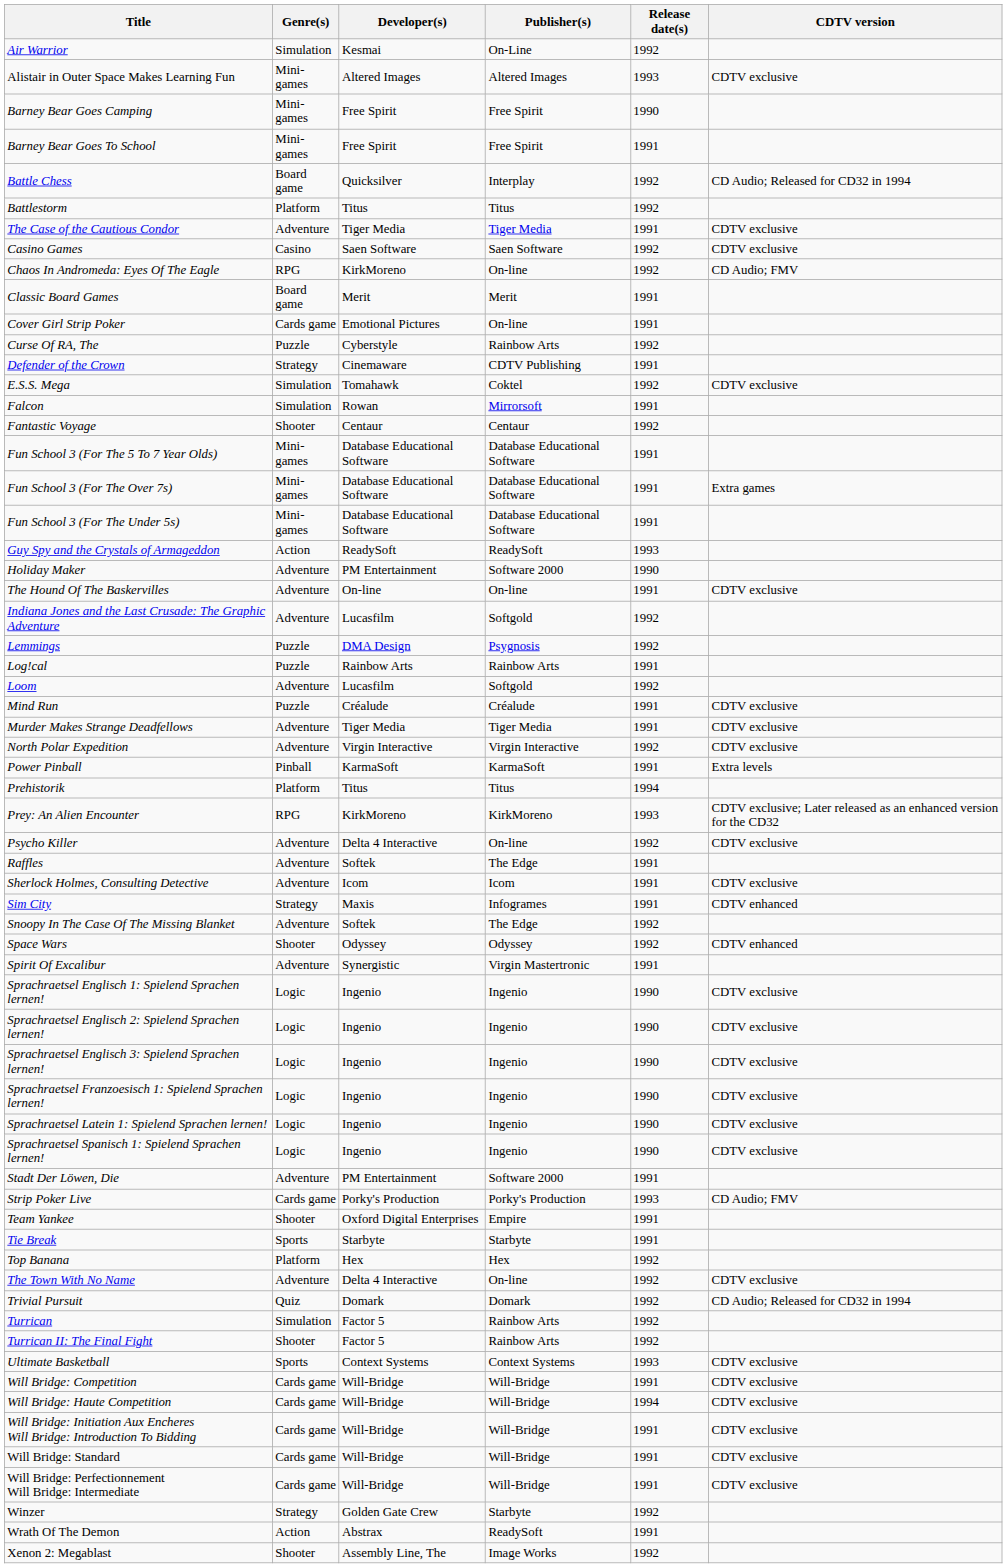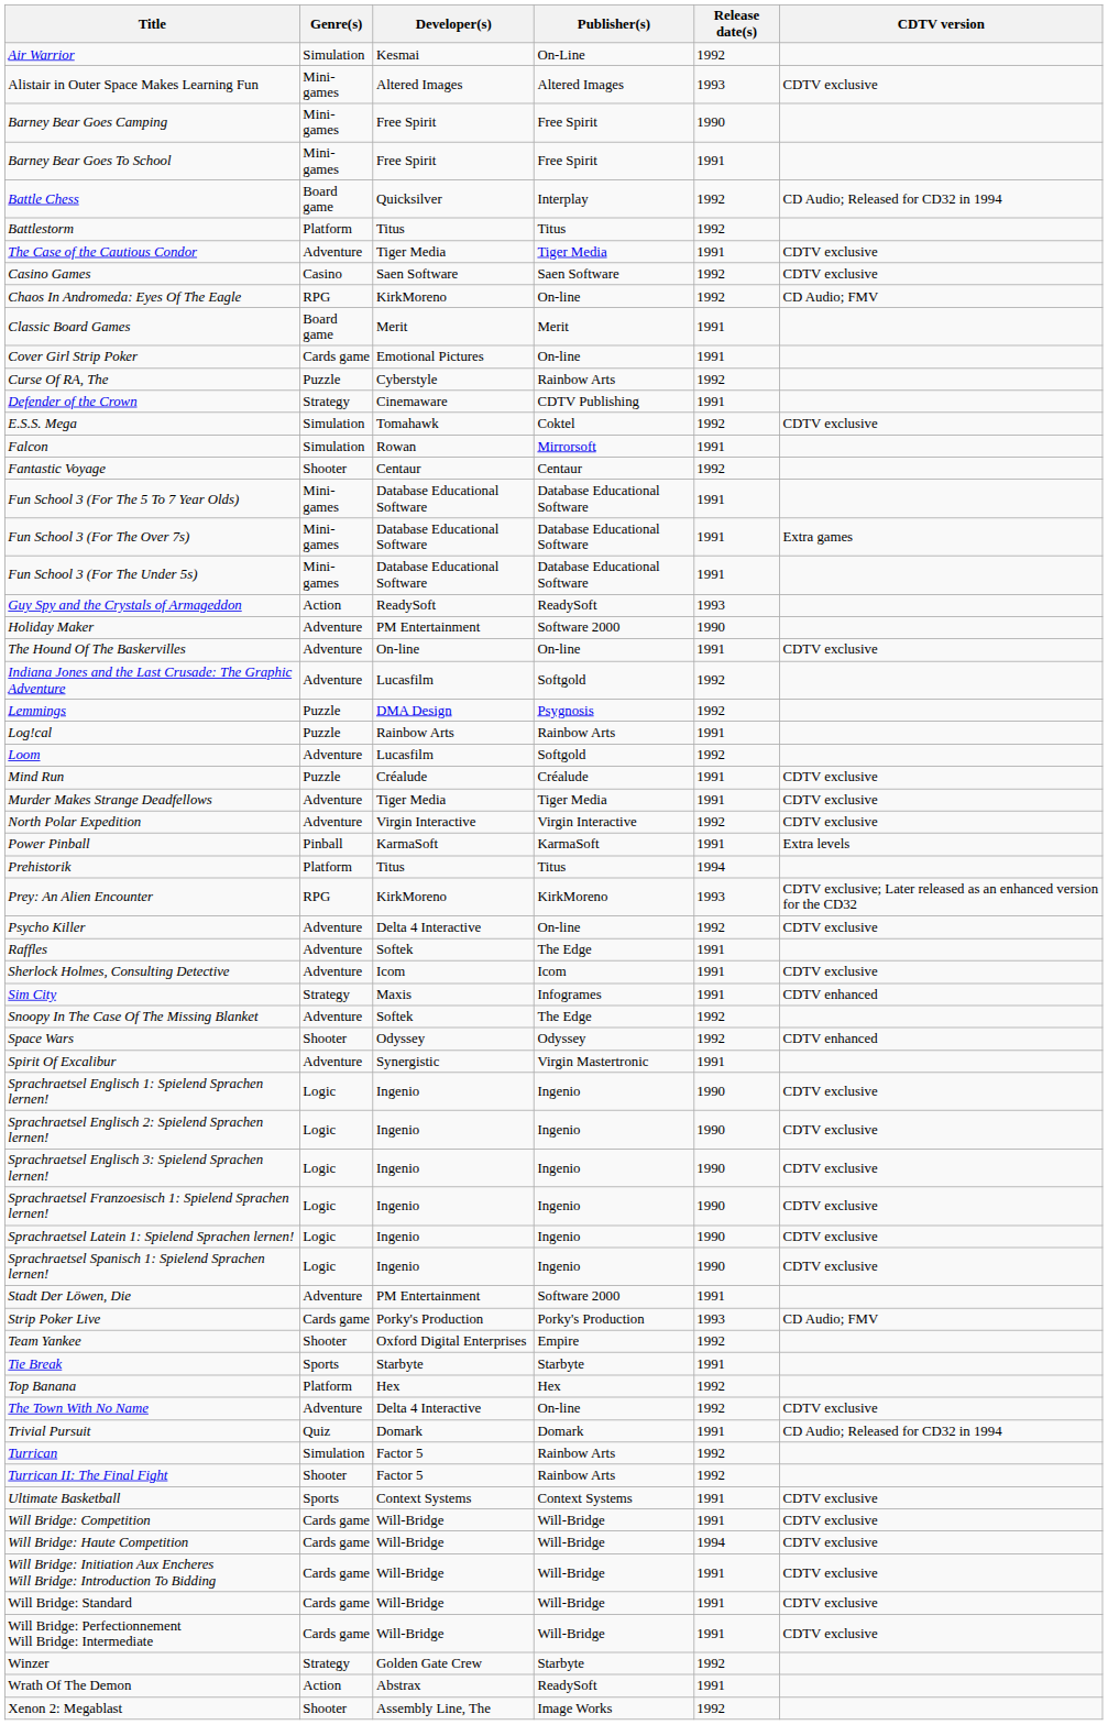 <table class="wikitable sortable" id="gamelist" width="auto">
 <tr>
 <th rowspan="1">Title</th>
 <th rowspan="1">Genre(s)</th>
 <th rowspan="1">Developer(s)</th>
 <th rowspan="1">Publisher(s)</th>
 <th rowspan="1">Release date(s)</th>
 <th>CDTV version</th>
 </tr>
 <tr>
 <td id="A" style="text-align: left;"><em><a href='#'>Air Warrior</a></em></td>
 <td>Simulation</td>
 <td>Kesmai</td>
 <td>On-Line</td>
 <td>1992</td>
 <td></td>
 </tr>
 <tr>
 <td>Alistair in Outer Space Makes Learning Fun</td>
 <td>Mini-games</td>
 <td>Altered Images</td>
 <td>Altered Images</td>
 <td>1993</td>
 <td>CDTV exclusive</td>
 </tr>
 <tr>
 <td id="B" style="text-align: left;"><em>Barney Bear Goes Camping</em></td>
 <td>Mini-games</td>
 <td>Free Spirit</td>
 <td>Free Spirit</td>
 <td>1990</td>
 <td></td>
 </tr>
 <tr>
 <td><em>Barney Bear Goes To School</em></td>
 <td>Mini-games</td>
 <td>Free Spirit</td>
 <td>Free Spirit</td>
 <td>1991</td>
 <td></td>
 </tr>
 <tr>
 <td><em><a href='#'>Battle Chess</a></em></td>
 <td>Board game</td>
 <td>Quicksilver</td>
 <td>Interplay</td>
 <td>1992</td>
 <td>CD Audio; Released for CD32 in 1994</td>
 </tr>
 <tr>
 <td><em>Battlestorm</em></td>
 <td>Platform</td>
 <td>Titus</td>
 <td>Titus</td>
 <td>1992</td>
 <td></td>
 </tr>
 <tr>
 <td id="C" style="text-align: left;"><em><a href='#'>The Case of the Cautious Condor</a></em></td>
 <td>Adventure</td>
 <td>Tiger Media</td>
 <td><a href='#'>Tiger Media</a></td>
 <td>1991</td>
 <td>CDTV exclusive</td>
 </tr>
 <tr>
 <td><em>Casino Games</em></td>
 <td>Casino</td>
 <td>Saen Software</td>
 <td>Saen Software</td>
 <td>1992</td>
 <td>CDTV exclusive</td>
 </tr>
 <tr>
 <td><em>Chaos In Andromeda: Eyes Of The Eagle</em></td>
 <td>RPG</td>
 <td>KirkMoreno</td>
 <td>On-line</td>
 <td>1992</td>
 <td>CD Audio; FMV</td>
 </tr>
 <tr>
 <td><em>Classic Board Games</em></td>
 <td>Board game</td>
 <td>Merit</td>
 <td>Merit</td>
 <td>1991</td>
 <td></td>
 </tr>
 <tr>
 <td><em>Cover Girl Strip Poker</em></td>
 <td>Cards game</td>
 <td>Emotional Pictures</td>
 <td>On-line</td>
 <td>1991</td>
 <td></td>
 </tr>
 <tr>
 <td><em>Curse Of RA, The</em></td>
 <td>Puzzle</td>
 <td>Cyberstyle</td>
 <td>Rainbow Arts</td>
 <td>1992</td>
 <td></td>
 </tr>
 <tr>
 <td id="D" style="text-align: left;"><em><a href='#'>Defender of the Crown</a></em></td>
 <td>Strategy</td>
 <td>Cinemaware</td>
 <td>CDTV Publishing</td>
 <td>1991</td>
 <td></td>
 </tr>
 <tr>
 <td id="E" style="text-align: left;"><em>E.S.S. Mega</em></td>
 <td>Simulation</td>
 <td>Tomahawk</td>
 <td>Coktel</td>
 <td>1992</td>
 <td>CDTV exclusive</td>
 </tr>
 <tr>
 <td id="F" style="text-align: left;"><em>Falcon</em></td>
 <td>Simulation</td>
 <td>Rowan</td>
 <td><a href='#'>Mirrorsoft</a></td>
 <td>1991</td>
 <td></td>
 </tr>
 <tr>
 <td><em>Fantastic Voyage</em></td>
 <td>Shooter</td>
 <td>Centaur</td>
 <td>Centaur</td>
 <td>1992</td>
 <td></td>
 </tr>
 <tr>
 <td><em>Fun School 3 (For The 5 To 7 Year Olds)</em></td>
 <td>Mini-games</td>
 <td>Database Educational Software</td>
 <td>Database Educational Software</td>
 <td>1991</td>
 <td></td>
 </tr>
 <tr>
 <td><em>Fun School 3 (For The Over 7s)</em></td>
 <td>Mini-games</td>
 <td>Database Educational Software</td>
 <td>Database Educational Software</td>
 <td>1991</td>
 <td>Extra games</td>
 </tr>
 <tr>
 <td><em>Fun School 3 (For The Under 5s)</em></td>
 <td>Mini-games</td>
 <td>Database Educational Software</td>
 <td>Database Educational Software</td>
 <td>1991</td>
 <td></td>
 </tr>
 <tr>
 <td id="G" style="text-align: left;"><em><a href='#'>Guy Spy and the Crystals of Armageddon</a></em></td>
 <td>Action</td>
 <td>ReadySoft</td>
 <td>ReadySoft</td>
 <td>1993</td>
 <td></td>
 </tr>
 <tr>
 <td id="H" style="text-align: left;"><em>Holiday Maker</em></td>
 <td>Adventure</td>
 <td>PM Entertainment</td>
 <td>Software 2000</td>
 <td>1990</td>
 <td></td>
 </tr>
 <tr>
 <td><em>The Hound Of The Baskervilles</em></td>
 <td>Adventure</td>
 <td>On-line</td>
 <td>On-line</td>
 <td>1991</td>
 <td>CDTV exclusive</td>
 </tr>
 <tr>
 <td id="I" style="text-align: left;"><em><a href='#'>Indiana Jones and the Last Crusade: The Graphic Adventure</a></em></td>
 <td>Adventure</td>
 <td>Lucasfilm</td>
 <td>Softgold</td>
 <td>1992</td>
 <td></td>
 </tr>
 <tr>
 <td id="L" style="text-align: left;"><em><a href='#'>Lemmings</a></em></td>
 <td>Puzzle</td>
 <td><a href='#'>DMA Design</a></td>
 <td><a href='#'>Psygnosis</a></td>
 <td>1992</td>
 <td></td>
 </tr>
 <tr>
 <td><em>Log!cal</em></td>
 <td>Puzzle</td>
 <td>Rainbow Arts</td>
 <td>Rainbow Arts</td>
 <td>1991</td>
 <td></td>
 </tr>
 <tr>
 <td><em><a href='#'>Loom</a></em></td>
 <td>Adventure</td>
 <td>Lucasfilm</td>
 <td>Softgold</td>
 <td>1992</td>
 <td></td>
 </tr>
 <tr>
 <td id="M" style="text-align: left;"><em>Mind Run</em></td>
 <td>Puzzle</td>
 <td>Créalude</td>
 <td>Créalude</td>
 <td>1991</td>
 <td>CDTV exclusive</td>
 </tr>
 <tr>
 <td><em>Murder Makes Strange Deadfellows</em></td>
 <td>Adventure</td>
 <td>Tiger Media</td>
 <td>Tiger Media</td>
 <td>1991</td>
 <td>CDTV exclusive</td>
 </tr>
 <tr>
 <td id="N" style="text-align: left;"><em>North Polar Expedition</em></td>
 <td>Adventure</td>
 <td>Virgin Interactive</td>
 <td>Virgin Interactive</td>
 <td>1992</td>
 <td>CDTV exclusive</td>
 </tr>
 <tr>
 <td id="P" style="text-align: left;"><em>Power Pinball</em></td>
 <td>Pinball</td>
 <td>KarmaSoft</td>
 <td>KarmaSoft</td>
 <td>1991</td>
 <td>Extra levels</td>
 </tr>
 <tr>
 <td><em>Prehistorik</em></td>
 <td>Platform</td>
 <td>Titus</td>
 <td>Titus</td>
 <td>1994</td>
 <td></td>
 </tr>
 <tr>
 <td><em>Prey: An Alien Encounter</em></td>
 <td>RPG</td>
 <td>KirkMoreno</td>
 <td>KirkMoreno</td>
 <td>1993</td>
 <td>CDTV exclusive; Later released as an enhanced version for the CD32</td>
 </tr>
 <tr>
 <td><em>Psycho Killer</em></td>
 <td>Adventure</td>
 <td>Delta 4 Interactive</td>
 <td>On-line</td>
 <td>1992</td>
 <td>CDTV exclusive</td>
 </tr>
 <tr>
 <td id="R" style="text-align: left;"><em>Raffles</em></td>
 <td>Adventure</td>
 <td>Softek</td>
 <td>The Edge</td>
 <td>1991</td>
 <td></td>
 </tr>
 <tr>
 <td id="S" style="text-align: left;"><em>Sherlock Holmes, Consulting Detective</em></td>
 <td>Adventure</td>
 <td>Icom</td>
 <td>Icom</td>
 <td>1991</td>
 <td>CDTV exclusive</td>
 </tr>
 <tr>
 <td><em><a href='#'>Sim City</a></em></td>
 <td>Strategy</td>
 <td>Maxis</td>
 <td>Infogrames</td>
 <td>1991</td>
 <td>CDTV enhanced</td>
 </tr>
 <tr>
 <td><em>Snoopy In The Case Of The Missing Blanket</em></td>
 <td>Adventure</td>
 <td>Softek</td>
 <td>The Edge</td>
 <td>1992</td>
 <td></td>
 </tr>
 <tr>
 <td><em>Space Wars</em></td>
 <td>Shooter</td>
 <td>Odyssey</td>
 <td>Odyssey</td>
 <td>1992</td>
 <td>CDTV enhanced</td>
 </tr>
 <tr>
 <td><em>Spirit Of Excalibur</em></td>
 <td>Adventure</td>
 <td>Synergistic</td>
 <td>Virgin Mastertronic</td>
 <td>1991</td>
 <td></td>
 </tr>
 <tr>
 <td><em>Sprachraetsel Englisch 1: Spielend Sprachen lernen!</em></td>
 <td>Logic</td>
 <td>Ingenio</td>
 <td>Ingenio</td>
 <td>1990</td>
 <td>CDTV exclusive</td>
 </tr>
 <tr>
 <td><em>Sprachraetsel Englisch 2: Spielend Sprachen lernen!</em></td>
 <td>Logic</td>
 <td>Ingenio</td>
 <td>Ingenio</td>
 <td>1990</td>
 <td>CDTV exclusive</td>
 </tr>
 <tr>
 <td><em>Sprachraetsel Englisch 3: Spielend Sprachen lernen!</em></td>
 <td>Logic</td>
 <td>Ingenio</td>
 <td>Ingenio</td>
 <td>1990</td>
 <td>CDTV exclusive</td>
 </tr>
 <tr>
 <td><em>Sprachraetsel Franzoesisch 1: Spielend Sprachen lernen!</em></td>
 <td>Logic</td>
 <td>Ingenio</td>
 <td>Ingenio</td>
 <td>1990</td>
 <td>CDTV exclusive</td>
 </tr>
 <tr>
 <td><em>Sprachraetsel Latein 1: Spielend Sprachen lernen!</em></td>
 <td>Logic</td>
 <td>Ingenio</td>
 <td>Ingenio</td>
 <td>1990</td>
 <td>CDTV exclusive</td>
 </tr>
 <tr>
 <td><em>Sprachraetsel Spanisch 1: Spielend Sprachen lernen!</em></td>
 <td>Logic</td>
 <td>Ingenio</td>
 <td>Ingenio</td>
 <td>1990</td>
 <td>CDTV exclusive</td>
 </tr>
 <tr>
 <td><em>Stadt Der Löwen, Die</em></td>
 <td>Adventure</td>
 <td>PM Entertainment</td>
 <td>Software 2000</td>
 <td>1991</td>
 <td></td>
 </tr>
 <tr>
 <td><em>Strip Poker Live</em></td>
 <td>Cards game</td>
 <td>Porky's Production</td>
 <td>Porky's Production</td>
 <td>1993</td>
 <td>CD Audio; FMV</td>
 </tr>
 <tr>
 <td id="T" style="text-align: left;"><em>Team Yankee</em></td>
 <td>Shooter</td>
 <td>Oxford Digital Enterprises</td>
 <td>Empire</td>
-<td>1991</td>
+<td>1992</td>
 <td></td>
 </tr>
 <tr>
 <td><em><a href='#'>Tie Break</a></em></td>
 <td>Sports</td>
 <td>Starbyte</td>
 <td>Starbyte</td>
 <td>1991</td>
 <td></td>
 </tr>
 <tr>
 <td><em>Top Banana</em></td>
 <td>Platform</td>
 <td>Hex</td>
 <td>Hex</td>
 <td>1992</td>
 <td></td>
 </tr>
 <tr>
 <td><em><a href='#'>The Town With No Name</a></em></td>
 <td>Adventure</td>
 <td>Delta 4 Interactive</td>
 <td>On-line</td>
 <td>1992</td>
 <td>CDTV exclusive</td>
 </tr>
 <tr>
 <td><em>Trivial Pursuit</em></td>
 <td>Quiz</td>
 <td>Domark</td>
 <td>Domark</td>
-<td>1992</td>
+<td>1991</td>
 <td>CD Audio; Released for CD32 in 1994</td>
 </tr>
 <tr>
 <td><em><a href='#'>Turrican</a></em></td>
 <td>Simulation</td>
 <td>Factor 5</td>
 <td>Rainbow Arts</td>
 <td>1992</td>
 <td></td>
 </tr>
 <tr>
 <td><em><a href='#'>Turrican II: The Final Fight</a></em></td>
 <td>Shooter</td>
 <td>Factor 5</td>
 <td>Rainbow Arts</td>
 <td>1992</td>
 <td></td>
 </tr>
 <tr>
 <td id="U" style="text-align: left;"><em>Ultimate Basketball</em></td>
 <td>Sports</td>
 <td>Context Systems</td>
 <td>Context Systems</td>
-<td>1993</td>
+<td>1991</td>
 <td>CDTV exclusive</td>
 </tr>
 <tr>
 <td id="W" style="text-align: left;"><em>Will Bridge: Competition</em></td>
 <td>Cards game</td>
 <td>Will-Bridge</td>
 <td>Will-Bridge</td>
 <td>1991</td>
 <td>CDTV exclusive</td>
 </tr>
 <tr>
 <td><em>Will Bridge: Haute Competition</em></td>
 <td>Cards game</td>
 <td>Will-Bridge</td>
 <td>Will-Bridge</td>
 <td>1994</td>
 <td>CDTV exclusive</td>
 </tr>
 <tr>
 <td><em>Will Bridge: Initiation Aux Encheres</em><br><em>Will Bridge: Introduction To Bidding<br></td>
 <td>Cards game</td>
 <td>Will-Bridge</td>
 <td>Will-Bridge</td>
 <td>1991</td>
 <td>CDTV exclusive</td>
 </tr>
 <tr>
 <td></em>Will Bridge: Standard<em></td>
 <td>Cards game</td>
 <td>Will-Bridge</td>
 <td>Will-Bridge</td>
 <td>1991</td>
 <td>CDTV exclusive</td>
 </tr>
 <tr>
 <td></em>Will Bridge: Perfectionnement<em><br></em>Will Bridge: Intermediate<em><br></td>
 <td>Cards game</td>
 <td>Will-Bridge</td>
 <td>Will-Bridge</td>
 <td>1991</td>
 <td>CDTV exclusive</td>
 </tr>
 <tr>
 <td></em>Winzer<em></td>
 <td>Strategy</td>
 <td>Golden Gate Crew</td>
 <td>Starbyte</td>
 <td>1992</td>
 <td></td>
 </tr>
 <tr>
 <td></em>Wrath Of The Demon<em></td>
 <td>Action</td>
 <td>Abstrax</td>
 <td>ReadySoft</td>
 <td>1991</td>
 <td></td>
 </tr>
 <tr>
 <td id="X" style="text-align: left;"></em>Xenon 2: Megablast<em></td>
 <td>Shooter</td>
 <td>Assembly Line, The</td>
 <td>Image Works</td>
 <td>1992</td>
 </tr>
 </table>
